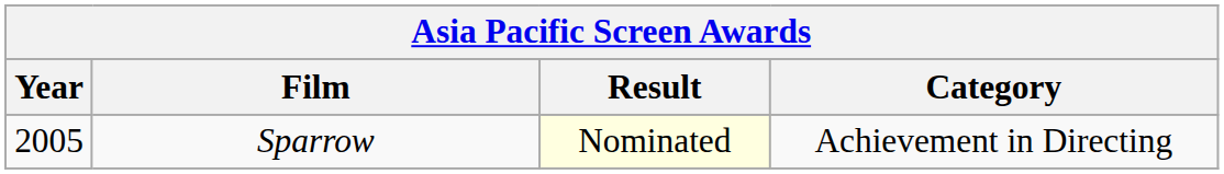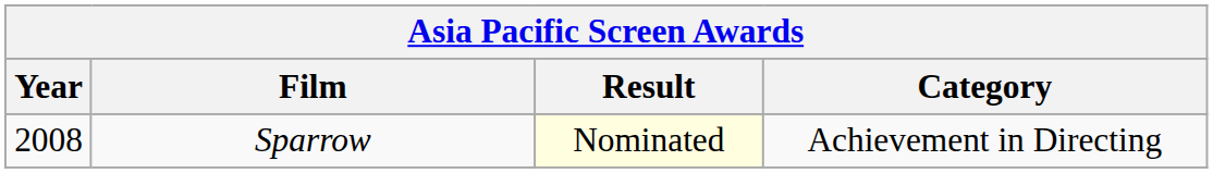 <table class="wikitable">
 <tr>
 <th colspan="5" align="center"><a href='#'>Asia Pacific Screen Awards</a></th>
 </tr>
 <tr>
 <th width="33">Year</th>
 <th width="200">Film</th>
 <th width="100">Result</th>
 <th width="200">Category</th>
 </tr>
 <tr>
-<td align="center">2005</td>
+<td align="center">2008</td>
 <td align="center"><em>Sparrow</em></td>
 <td align="center" rowspan="1" style="background: lightyellow;">Nominated</td>
 <td align="center" rowspan="1">Achievement in Directing</td>
 </tr>
 </table>
